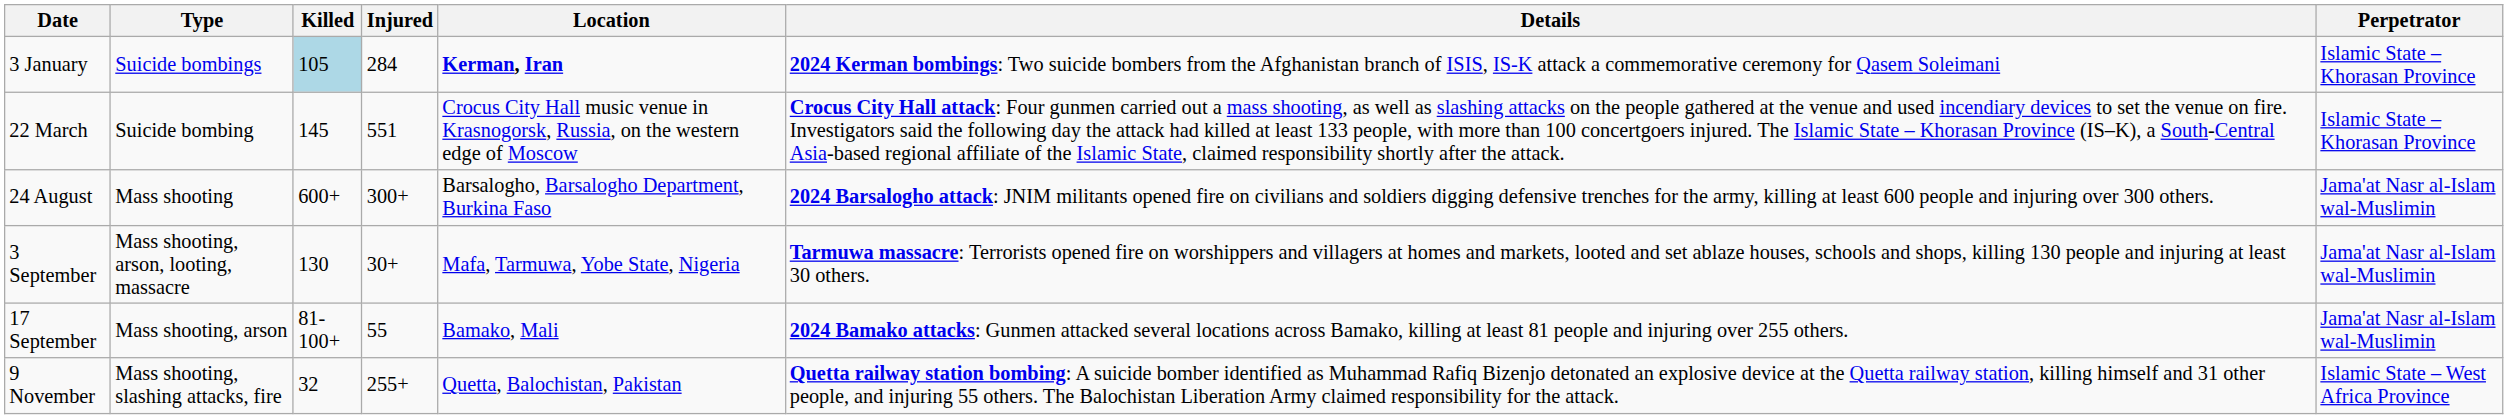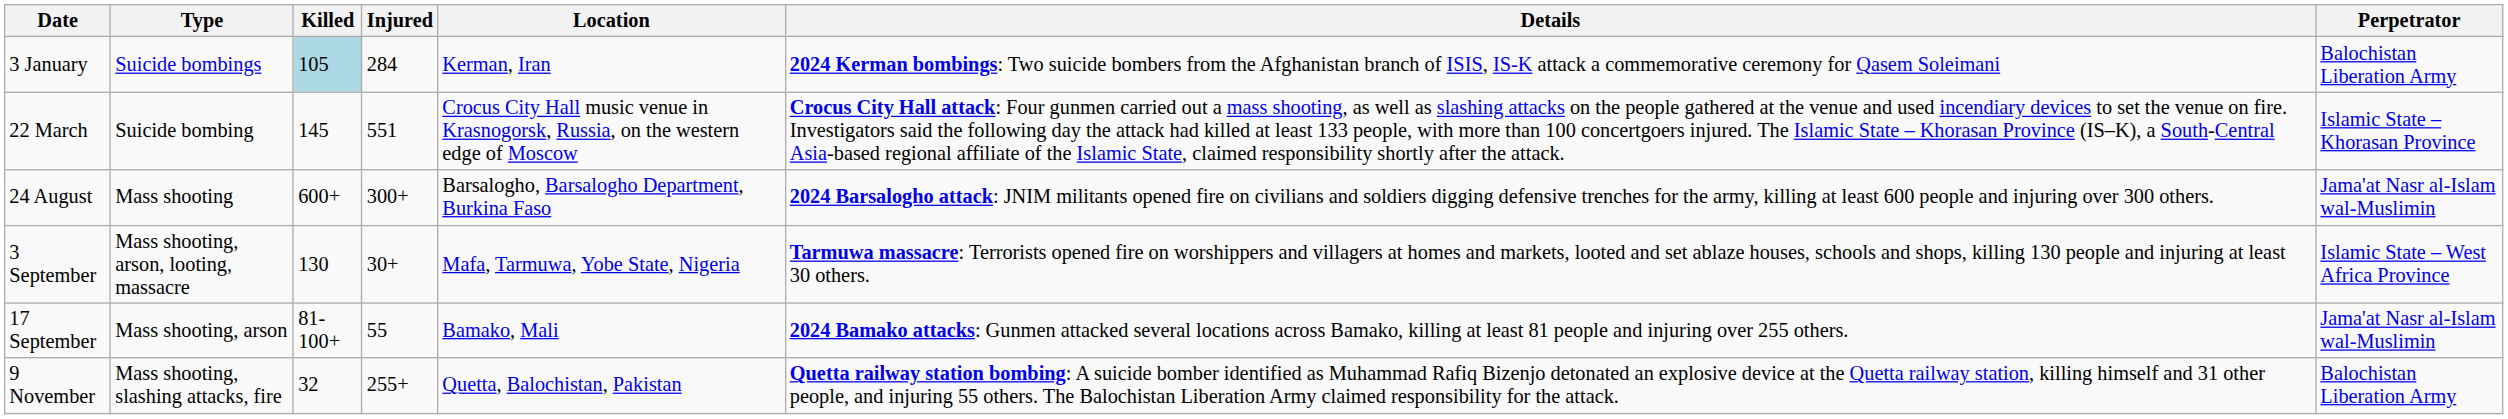 <table class="wikitable">
 <tr>
 <th>Date</th>
 <th>Type</th>
 <th>Killed</th>
 <th>Injured</th>
 <th>Location</th>
 <th>Details</th>
 <th>Perpetrator</th>
 </tr>
 <tr>
 <td>3 January</td>
 <td><a href='#'>Suicide bombings</a></td>
 <td style="background: lightblue;">105</td>
 <td>284</td>
-<td><strong><a href='#'>Kerman</a>, <a href='#'>Iran</a></strong></td>
+<td><a href='#'>Kerman</a>, <a href='#'>Iran</a></td>
 <td><strong><a href='#'>2024 Kerman bombings</a></strong>: Two suicide bombers from the Afghanistan branch of <a href='#'>ISIS</a>, <a href='#'>IS-K</a> attack a commemorative ceremony for <a href='#'>Qasem Soleimani</a></td>
-<td><a href='#'>Islamic State – Khorasan Province</a></td>
+<td><a href='#'>Balochistan Liberation Army</a></td>
 </tr>
 <tr>
 <td>22 March</td>
 <td>Suicide bombing</td>
 <td>145</td>
 <td>551</td>
 <td><a href='#'>Crocus City Hall</a> music venue in <a href='#'>Krasnogorsk</a>, <a href='#'>Russia</a>, on the western edge of <a href='#'>Moscow</a></td>
 <td><strong><a href='#'>Crocus City Hall attack</a></strong>: Four gunmen carried out a <a href='#'>mass shooting</a>, as well as <a href='#'>slashing attacks</a> on the people gathered at the venue and used <a href='#'>incendiary devices</a> to set the venue on fire. Investigators said the following day the attack had killed at least 133 people, with more than 100 concertgoers injured. The <a href='#'>Islamic State – Khorasan Province</a> (IS–K), a <a href='#'>South</a>-<a href='#'>Central Asia</a>-based regional affiliate of the <a href='#'>Islamic State</a>, claimed responsibility shortly after the attack.</td>
 <td><a href='#'>Islamic State – Khorasan Province</a></td>
 </tr>
 <tr>
 <td>24 August</td>
 <td>Mass shooting</td>
 <td>600+</td>
 <td>300+</td>
 <td>Barsalogho, <a href='#'>Barsalogho Department</a>, <a href='#'>Burkina Faso</a></td>
 <td><strong><a href='#'>2024 Barsalogho attack</a></strong>: JNIM militants opened fire on civilians and soldiers digging defensive trenches for the army, killing at least 600 people and injuring over 300 others.</td>
 <td><a href='#'>Jama'at Nasr al-Islam wal-Muslimin</a></td>
 </tr>
 <tr>
 <td>3 September</td>
 <td>Mass shooting, arson, looting, massacre</td>
 <td>130</td>
 <td>30+</td>
 <td><a href='#'>Mafa</a>, <a href='#'>Tarmuwa</a>, <a href='#'>Yobe State</a>, <a href='#'>Nigeria</a></td>
 <td><strong><a href='#'>Tarmuwa massacre</a></strong>: Terrorists opened fire on worshippers and villagers at homes and markets, looted and set ablaze houses, schools and shops, killing 130 people and injuring at least 30 others.</td>
-<td><a href='#'>Jama'at Nasr al-Islam wal-Muslimin</a></td>
+<td><a href='#'>Islamic State – West Africa Province</a></td>
 </tr>
 <tr>
 <td>17 September</td>
 <td>Mass shooting, arson</td>
 <td>81-100+</td>
 <td>55</td>
 <td><a href='#'>Bamako</a>, <a href='#'>Mali</a></td>
 <td><strong><a href='#'>2024 Bamako attacks</a></strong>: Gunmen attacked several locations across Bamako, killing at least 81 people and injuring over 255 others.</td>
 <td><a href='#'>Jama'at Nasr al-Islam wal-Muslimin</a></td>
 </tr>
 <tr>
 <td>9 November</td>
 <td>Mass shooting, slashing attacks, fire</td>
 <td>32</td>
 <td>255+</td>
 <td><a href='#'>Quetta</a>, <a href='#'>Balochistan</a>, <a href='#'>Pakistan</a></td>
 <td><strong><a href='#'>Quetta railway station bombing</a></strong>: A suicide bomber identified as Muhammad Rafiq Bizenjo detonated an explosive device at the <a href='#'>Quetta railway station</a>, killing himself and 31 other people, and injuring 55 others. The Balochistan Liberation Army claimed responsibility for the attack.</td>
-<td><a href='#'>Islamic State – West Africa Province</a></td>
+<td><a href='#'>Balochistan Liberation Army</a></td>
 </tr>
 </table>
